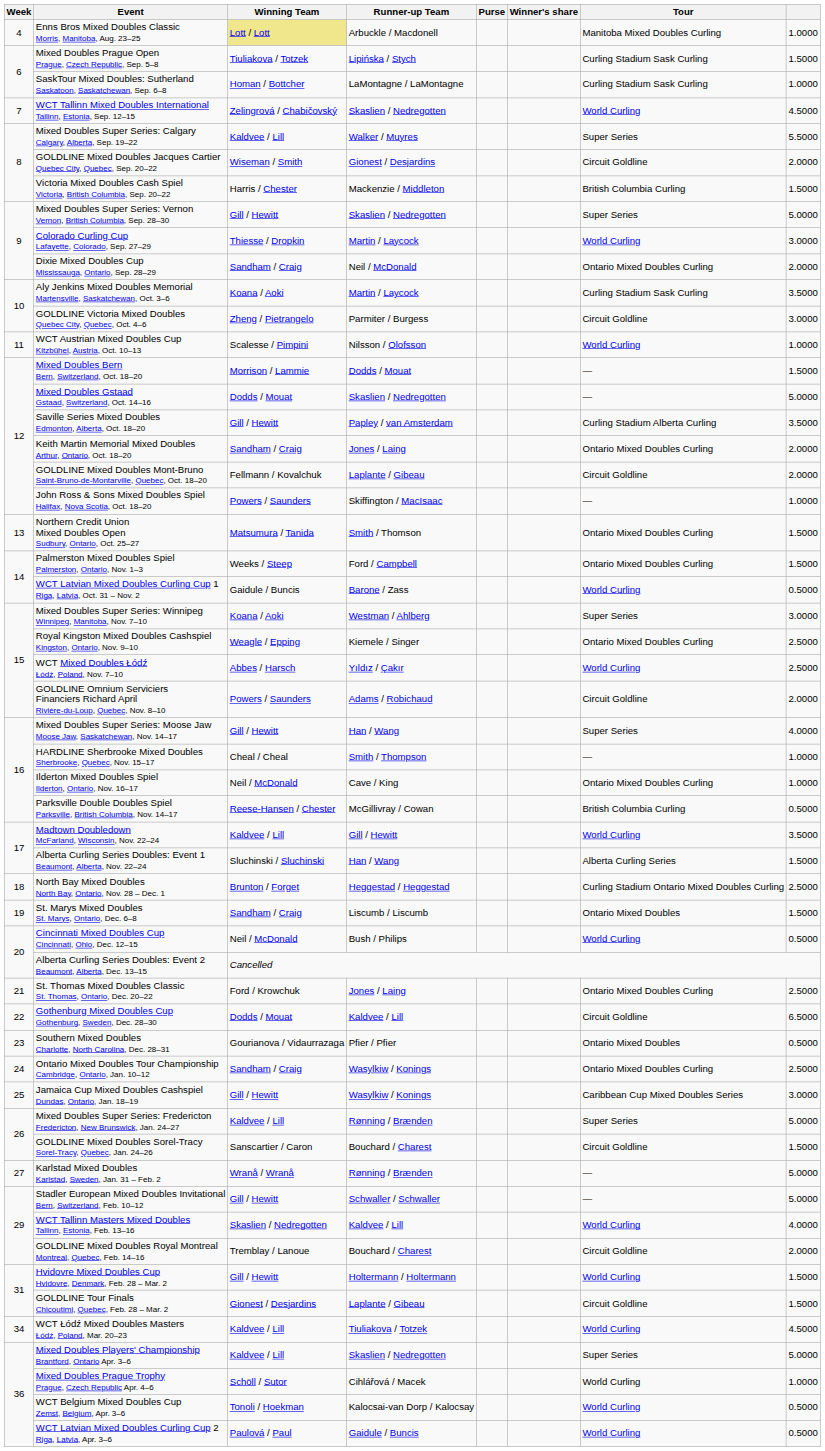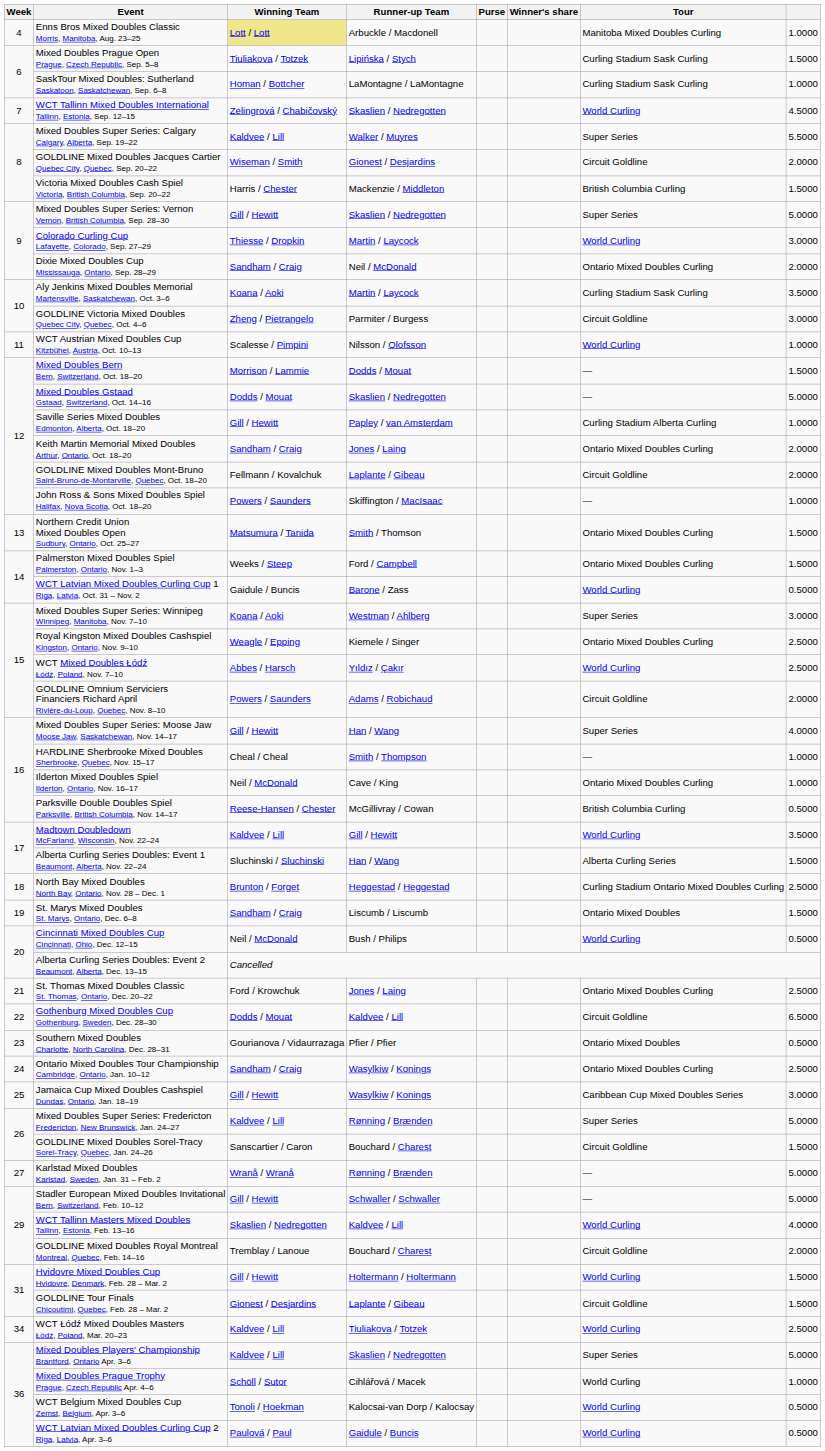 <table class="wikitable sortable" style="margin-right:0;"  é>
 <tr>
 <th scope="col">Week</th>
 <th scope="col">Event</th>
 <th scope="col">Winning Team</th>
 <th scope="col">Runner-up Team</th>
 <th scope="col">Purse</th>
 <th scope="col">Winner's share</th>
 <th scope="col">Tour</th>
 <th scope="col"></th>
 </tr>
 <tr>
 <td align=center>4</td>
 <td>Enns Bros Mixed Doubles Classic <br> <small><a href='#'>Morris</a>, <a href='#'>Manitoba</a>, Aug. 23–25</small></td>
 <td style="background: khaki;"> <a href='#'>Lott</a> / <a href='#'>Lott</a></td>
 <td> Arbuckle / Macdonell</td>
 <td></td>
 <td></td>
 <td>Manitoba Mixed Doubles Curling</td>
 <td>1.0000</td>
 </tr>
 <tr>
 <td align=center rowspan=2>6</td>
 <td>Mixed Doubles Prague Open <br> <small><a href='#'>Prague</a>, <a href='#'>Czech Republic</a>, Sep. 5–8</small></td>
 <td> <a href='#'>Tiuliakova</a> / <a href='#'>Totzek</a></td>
 <td> <a href='#'>Lipińska</a> / <a href='#'>Stych</a></td>
 <td></td>
 <td></td>
 <td>Curling Stadium Sask Curling</td>
 <td>1.5000</td>
 </tr>
 <tr>
 <td>SaskTour Mixed Doubles: Sutherland <br> <small><a href='#'>Saskatoon</a>, <a href='#'>Saskatchewan</a>, Sep. 6–8</small></td>
 <td> <a href='#'>Homan</a> / <a href='#'>Bottcher</a></td>
 <td> LaMontagne / LaMontagne</td>
 <td></td>
 <td></td>
 <td>Curling Stadium Sask Curling</td>
 <td>1.0000</td>
 </tr>
 <tr>
 <td align=center>7</td>
 <td><a href='#'>WCT Tallinn Mixed Doubles International</a> <br> <small><a href='#'>Tallinn</a>, <a href='#'>Estonia</a>, Sep. 12–15</small></td>
 <td> <a href='#'>Zelingrová</a> / <a href='#'>Chabičovský</a></td>
 <td> <a href='#'>Skaslien</a> / <a href='#'>Nedregotten</a></td>
 <td></td>
 <td></td>
 <td><a href='#'>World Curling</a></td>
 <td>4.5000</td>
 </tr>
 <tr>
 <td align=center rowspan=3>8</td>
 <td>Mixed Doubles Super Series: Calgary <br> <small><a href='#'>Calgary</a>, <a href='#'>Alberta</a>, Sep. 19–22</small></td>
 <td> <a href='#'>Kaldvee</a> / <a href='#'>Lill</a></td>
 <td> <a href='#'>Walker</a> /  <a href='#'>Muyres</a></td>
 <td></td>
 <td></td>
 <td>Super Series</td>
 <td>5.5000</td>
 </tr>
 <tr>
 <td>GOLDLINE Mixed Doubles Jacques Cartier <br> <small><a href='#'>Quebec City</a>, <a href='#'>Quebec</a>, Sep. 20–22</small></td>
 <td> <a href='#'>Wiseman</a> / <a href='#'>Smith</a></td>
 <td> <a href='#'>Gionest</a> / <a href='#'>Desjardins</a></td>
 <td></td>
 <td></td>
 <td>Circuit Goldline</td>
 <td>2.0000</td>
 </tr>
 <tr>
 <td>Victoria Mixed Doubles Cash Spiel <br> <small><a href='#'>Victoria</a>, <a href='#'>British Columbia</a>, Sep. 20–22</small></td>
 <td> Harris / <a href='#'>Chester</a></td>
 <td> Mackenzie / <a href='#'>Middleton</a></td>
 <td></td>
 <td></td>
 <td>British Columbia Curling</td>
 <td>1.5000</td>
 </tr>
 <tr>
 <td align=center rowspan=3>9</td>
 <td>Mixed Doubles Super Series: Vernon <br> <small><a href='#'>Vernon</a>, <a href='#'>British Columbia</a>, Sep. 28–30</small></td>
 <td> <a href='#'>Gill</a> / <a href='#'>Hewitt</a></td>
 <td> <a href='#'>Skaslien</a> / <a href='#'>Nedregotten</a></td>
 <td></td>
 <td></td>
 <td>Super Series</td>
 <td>5.0000</td>
 </tr>
 <tr>
 <td><a href='#'>Colorado Curling Cup</a> <br> <small><a href='#'>Lafayette</a>, <a href='#'>Colorado</a>, Sep. 27–29</small></td>
 <td> <a href='#'>Thiesse</a> / <a href='#'>Dropkin</a></td>
 <td> <a href='#'>Martin</a> / <a href='#'>Laycock</a></td>
 <td></td>
 <td></td>
 <td><a href='#'>World Curling</a></td>
 <td>3.0000</td>
 </tr>
 <tr>
 <td>Dixie Mixed Doubles Cup <br> <small><a href='#'>Mississauga</a>, <a href='#'>Ontario</a>, Sep. 28–29</small></td>
 <td> <a href='#'>Sandham</a> / <a href='#'>Craig</a></td>
 <td> Neil / <a href='#'>McDonald</a></td>
 <td></td>
 <td></td>
 <td>Ontario Mixed Doubles Curling</td>
 <td>2.0000</td>
 </tr>
 <tr>
 <td align=center rowspan=2>10</td>
 <td>Aly Jenkins Mixed Doubles Memorial <br> <small><a href='#'>Martensville</a>, <a href='#'>Saskatchewan</a>, Oct. 3–6</small></td>
 <td> <a href='#'>Koana</a> / <a href='#'>Aoki</a></td>
 <td> <a href='#'>Martin</a> / <a href='#'>Laycock</a></td>
 <td></td>
 <td></td>
 <td>Curling Stadium Sask Curling</td>
 <td>3.5000</td>
 </tr>
 <tr>
 <td>GOLDLINE Victoria Mixed Doubles <br> <small><a href='#'>Quebec City</a>, <a href='#'>Quebec</a>, Oct. 4–6</small></td>
 <td> <a href='#'>Zheng</a> / <a href='#'>Pietrangelo</a></td>
 <td> Parmiter / Burgess</td>
 <td></td>
 <td></td>
 <td>Circuit Goldline</td>
 <td>3.0000</td>
 </tr>
 <tr>
 <td align=center>11</td>
 <td>WCT Austrian Mixed Doubles Cup <br> <small><a href='#'>Kitzbühel</a>, <a href='#'>Austria</a>, Oct. 10–13</small></td>
 <td> Scalesse / <a href='#'>Pimpini</a></td>
 <td> Nilsson / <a href='#'>Olofsson</a></td>
 <td></td>
 <td></td>
 <td><a href='#'>World Curling</a></td>
 <td>1.0000</td>
 </tr>
 <tr>
 <td align=center rowspan=6>12</td>
 <td><a href='#'>Mixed Doubles Bern</a> <br> <small><a href='#'>Bern</a>, <a href='#'>Switzerland</a>, Oct. 18–20</small></td>
 <td> <a href='#'>Morrison</a> / <a href='#'>Lammie</a></td>
 <td> <a href='#'>Dodds</a> / <a href='#'>Mouat</a></td>
 <td></td>
 <td></td>
 <td>—</td>
 <td>1.5000</td>
 </tr>
 <tr>
 <td><a href='#'>Mixed Doubles Gstaad</a> <br> <small><a href='#'>Gstaad</a>, <a href='#'>Switzerland</a>, Oct. 14–16</small></td>
 <td> <a href='#'>Dodds</a> / <a href='#'>Mouat</a></td>
 <td> <a href='#'>Skaslien</a> / <a href='#'>Nedregotten</a></td>
 <td></td>
 <td></td>
 <td>—</td>
 <td>5.0000</td>
 </tr>
 <tr>
 <td>Saville Series Mixed Doubles <br> <small><a href='#'>Edmonton</a>, <a href='#'>Alberta</a>, Oct. 18–20</small></td>
 <td> <a href='#'>Gill</a> / <a href='#'>Hewitt</a></td>
 <td> <a href='#'>Papley</a> / <a href='#'>van Amsterdam</a></td>
 <td></td>
 <td></td>
 <td>Curling Stadium Alberta Curling</td>
-<td>3.5000</td>
+<td>1.0000</td>
 </tr>
 <tr>
 <td>Keith Martin Memorial Mixed Doubles <br> <small><a href='#'>Arthur</a>, <a href='#'>Ontario</a>, Oct. 18–20</small></td>
 <td> <a href='#'>Sandham</a> / <a href='#'>Craig</a></td>
 <td> <a href='#'>Jones</a> / <a href='#'>Laing</a></td>
 <td></td>
 <td></td>
 <td>Ontario Mixed Doubles Curling</td>
 <td>2.0000</td>
 </tr>
 <tr>
 <td>GOLDLINE Mixed Doubles Mont-Bruno <br> <small><a href='#'>Saint-Bruno-de-Montarville</a>, <a href='#'>Quebec</a>, Oct. 18–20</small></td>
 <td> Fellmann / Kovalchuk</td>
 <td> <a href='#'>Laplante</a> / <a href='#'>Gibeau</a></td>
 <td></td>
 <td></td>
 <td>Circuit Goldline</td>
 <td>2.0000</td>
 </tr>
 <tr>
 <td>John Ross & Sons Mixed Doubles Spiel <br> <small><a href='#'>Halifax</a>, <a href='#'>Nova Scotia</a>, Oct. 18–20</small></td>
 <td> <a href='#'>Powers</a> / <a href='#'>Saunders</a></td>
 <td> Skiffington / <a href='#'>MacIsaac</a></td>
 <td></td>
 <td></td>
 <td>—</td>
 <td>1.0000</td>
 </tr>
 <tr>
 <td align=center>13</td>
 <td>Northern Credit Union <br> Mixed Doubles Open <br> <small><a href='#'>Sudbury</a>, <a href='#'>Ontario</a>, Oct. 25–27</small></td>
 <td> <a href='#'>Matsumura</a> / <a href='#'>Tanida</a></td>
 <td> <a href='#'>Smith</a> / Thomson</td>
 <td></td>
 <td></td>
 <td>Ontario Mixed Doubles Curling</td>
 <td>1.5000</td>
 </tr>
 <tr>
 <td align=center rowspan=2>14</td>
 <td>Palmerston Mixed Doubles Spiel <br> <small><a href='#'>Palmerston</a>, <a href='#'>Ontario</a>, Nov. 1–3</small></td>
 <td> Weeks / <a href='#'>Steep</a></td>
 <td> Ford / <a href='#'>Campbell</a></td>
 <td></td>
 <td></td>
 <td>Ontario Mixed Doubles Curling</td>
 <td>1.5000</td>
 </tr>
 <tr>
 <td><a href='#'>WCT Latvian Mixed Doubles Curling Cup</a> 1 <br> <small><a href='#'>Riga</a>, <a href='#'>Latvia</a>, Oct. 31 – Nov. 2</small></td>
 <td> Gaidule / Buncis</td>
 <td> <a href='#'>Barone</a> / Zass</td>
 <td></td>
 <td></td>
 <td><a href='#'>World Curling</a></td>
 <td>0.5000</td>
 </tr>
 <tr>
 <td align=center rowspan=4>15</td>
 <td>Mixed Doubles Super Series: Winnipeg <br> <small><a href='#'>Winnipeg</a>, <a href='#'>Manitoba</a>, Nov. 7–10</small></td>
 <td> <a href='#'>Koana</a> / <a href='#'>Aoki</a></td>
 <td> <a href='#'>Westman</a> / <a href='#'>Ahlberg</a></td>
 <td></td>
 <td></td>
 <td>Super Series</td>
 <td>3.0000</td>
 </tr>
 <tr>
 <td>Royal Kingston Mixed Doubles Cashspiel <br> <small><a href='#'>Kingston</a>, <a href='#'>Ontario</a>, Nov. 9–10</small></td>
 <td> <a href='#'>Weagle</a> / <a href='#'>Epping</a></td>
 <td> Kiemele / Singer</td>
 <td></td>
 <td></td>
 <td>Ontario Mixed Doubles Curling</td>
 <td>2.5000</td>
 </tr>
 <tr>
 <td>WCT <a href='#'>Mixed Doubles Łódź</a> <br> <small><a href='#'>Łódź</a>, <a href='#'>Poland</a>, Nov. 7–10</small></td>
 <td> <a href='#'>Abbes</a> / <a href='#'>Harsch</a></td>
 <td> <a href='#'>Yıldız</a> / <a href='#'>Çakır</a></td>
 <td></td>
 <td></td>
 <td><a href='#'>World Curling</a></td>
 <td>2.5000</td>
 </tr>
 <tr>
 <td>GOLDLINE Omnium Serviciers <br> Financiers Richard April <br> <small><a href='#'>Rivière-du-Loup</a>, <a href='#'>Quebec</a>, Nov. 8–10</small></td>
 <td> <a href='#'>Powers</a> / <a href='#'>Saunders</a></td>
 <td> <a href='#'>Adams</a> / <a href='#'>Robichaud</a></td>
 <td></td>
 <td></td>
 <td>Circuit Goldline</td>
 <td>2.0000</td>
 </tr>
 <tr>
 <td align=center rowspan=4>16</td>
 <td>Mixed Doubles Super Series: Moose Jaw <br> <small><a href='#'>Moose Jaw</a>, <a href='#'>Saskatchewan</a>, Nov. 14–17</small></td>
 <td> <a href='#'>Gill</a> / <a href='#'>Hewitt</a></td>
 <td> <a href='#'>Han</a> / <a href='#'>Wang</a></td>
 <td></td>
 <td></td>
 <td>Super Series</td>
 <td>4.0000</td>
 </tr>
 <tr>
 <td>HARDLINE Sherbrooke Mixed Doubles <br> <small><a href='#'>Sherbrooke</a>, <a href='#'>Quebec</a>, Nov. 15–17</small></td>
 <td> Cheal / Cheal</td>
 <td> <a href='#'>Smith</a> / <a href='#'>Thompson</a></td>
 <td></td>
 <td></td>
 <td>—</td>
 <td>1.0000</td>
 </tr>
 <tr>
 <td>Ilderton Mixed Doubles Spiel <br> <small><a href='#'>Ilderton</a>, <a href='#'>Ontario</a>, Nov. 16–17</small></td>
 <td> Neil / <a href='#'>McDonald</a></td>
 <td> Cave / King</td>
 <td></td>
 <td></td>
 <td>Ontario Mixed Doubles Curling</td>
 <td>1.0000</td>
 </tr>
 <tr>
 <td>Parksville Double Doubles Spiel <br> <small><a href='#'>Parksville</a>, <a href='#'>British Columbia</a>, Nov. 14–17</small></td>
 <td> <a href='#'>Reese-Hansen</a> / <a href='#'>Chester</a></td>
 <td> McGillivray / Cowan</td>
 <td></td>
 <td></td>
 <td>British Columbia Curling</td>
 <td>0.5000</td>
 </tr>
 <tr>
 <td align=center rowspan=2>17</td>
 <td><a href='#'>Madtown Doubledown</a> <br> <small><a href='#'>McFarland</a>, <a href='#'>Wisconsin</a>, Nov. 22–24</small></td>
 <td> <a href='#'>Kaldvee</a> / <a href='#'>Lill</a></td>
 <td> <a href='#'>Gill</a> / <a href='#'>Hewitt</a></td>
 <td></td>
 <td></td>
 <td><a href='#'>World Curling</a></td>
 <td>3.5000</td>
 </tr>
 <tr>
 <td>Alberta Curling Series Doubles: Event 1 <br> <small><a href='#'>Beaumont</a>, <a href='#'>Alberta</a>, Nov. 22–24</small></td>
 <td> Sluchinski / <a href='#'>Sluchinski</a></td>
 <td> <a href='#'>Han</a> / <a href='#'>Wang</a></td>
 <td></td>
 <td></td>
 <td>Alberta Curling Series</td>
 <td>1.5000</td>
 </tr>
 <tr>
 <td align=center>18</td>
 <td>North Bay Mixed Doubles <br> <small><a href='#'>North Bay</a>, <a href='#'>Ontario</a>, Nov. 28 – Dec. 1</small></td>
 <td> <a href='#'>Brunton</a> / <a href='#'>Forget</a></td>
 <td> <a href='#'>Heggestad</a> / <a href='#'>Heggestad</a></td>
 <td></td>
 <td></td>
 <td>Curling Stadium Ontario Mixed Doubles Curling</td>
 <td>2.5000</td>
 </tr>
 <tr>
 <td align=center>19</td>
 <td>St. Marys Mixed Doubles <br> <small><a href='#'>St. Marys</a>, <a href='#'>Ontario</a>, Dec. 6–8</small></td>
 <td> <a href='#'>Sandham</a> / <a href='#'>Craig</a></td>
 <td> Liscumb / Liscumb</td>
 <td></td>
 <td></td>
 <td>Ontario Mixed Doubles</td>
 <td>1.5000</td>
 </tr>
 <tr>
 <td align=center rowspan=2>20</td>
 <td><a href='#'>Cincinnati Mixed Doubles Cup</a> <br> <small><a href='#'>Cincinnati</a>, <a href='#'>Ohio</a>, Dec. 12–15</small></td>
 <td> Neil / <a href='#'>McDonald</a></td>
 <td> Bush / Philips</td>
 <td></td>
 <td></td>
 <td><a href='#'>World Curling</a></td>
 <td>0.5000</td>
 </tr>
 <tr>
 <td>Alberta Curling Series Doubles: Event 2 <br> <small><a href='#'>Beaumont</a>, <a href='#'>Alberta</a>, Dec. 13–15</small></td>
 <td colspan="6"><em>Cancelled</em></td>
 </tr>
 <tr>
 <td align=center>21</td>
 <td>St. Thomas Mixed Doubles Classic <br> <small><a href='#'>St. Thomas</a>, <a href='#'>Ontario</a>, Dec. 20–22</small></td>
 <td> Ford / Krowchuk</td>
 <td> <a href='#'>Jones</a> / <a href='#'>Laing</a></td>
 <td></td>
 <td></td>
 <td>Ontario Mixed Doubles Curling</td>
 <td>2.5000</td>
 </tr>
 <tr>
 <td align=center>22</td>
 <td><a href='#'>Gothenburg Mixed Doubles Cup</a> <br> <small><a href='#'>Gothenburg</a>, <a href='#'>Sweden</a>, Dec. 28–30</small></td>
 <td> <a href='#'>Dodds</a> / <a href='#'>Mouat</a></td>
 <td> <a href='#'>Kaldvee</a> / <a href='#'>Lill</a></td>
 <td></td>
 <td></td>
 <td>Circuit Goldline</td>
 <td>6.5000</td>
 </tr>
 <tr>
 <td align=center>23</td>
 <td>Southern Mixed Doubles <br> <small><a href='#'>Charlotte</a>, <a href='#'>North Carolina</a>, Dec. 28–31</small></td>
 <td> Gourianova / Vidaurrazaga</td>
 <td> Pfier / Pfier</td>
 <td></td>
 <td></td>
 <td>Ontario Mixed Doubles</td>
 <td>0.5000</td>
 </tr>
 <tr>
 <td align=center>24</td>
 <td>Ontario Mixed Doubles Tour Championship <br> <small><a href='#'>Cambridge</a>, <a href='#'>Ontario</a>, Jan. 10–12</small></td>
 <td> <a href='#'>Sandham</a> / <a href='#'>Craig</a></td>
 <td> <a href='#'>Wasylkiw</a> / <a href='#'>Konings</a></td>
 <td></td>
 <td></td>
 <td>Ontario Mixed Doubles Curling</td>
 <td>2.5000</td>
 </tr>
 <tr>
 <td align=center>25</td>
 <td>Jamaica Cup Mixed Doubles Cashspiel <br> <small><a href='#'>Dundas</a>, <a href='#'>Ontario</a>, Jan. 18–19</small></td>
 <td> <a href='#'>Gill</a> / <a href='#'>Hewitt</a></td>
 <td> <a href='#'>Wasylkiw</a> / <a href='#'>Konings</a></td>
 <td></td>
 <td></td>
 <td>Caribbean Cup Mixed Doubles Series</td>
 <td>3.0000</td>
 </tr>
 <tr>
 <td align=center rowspan=2>26</td>
 <td>Mixed Doubles Super Series: Fredericton <br> <small><a href='#'>Fredericton</a>, <a href='#'>New Brunswick</a>, Jan. 24–27</small></td>
 <td> <a href='#'>Kaldvee</a> / <a href='#'>Lill</a></td>
 <td> <a href='#'>Rønning</a> / <a href='#'>Brænden</a></td>
 <td></td>
 <td></td>
 <td>Super Series</td>
 <td>5.0000</td>
 </tr>
 <tr>
 <td>GOLDLINE Mixed Doubles Sorel-Tracy <br> <small><a href='#'>Sorel-Tracy</a>, <a href='#'>Quebec</a>, Jan. 24–26</small></td>
 <td> Sanscartier / Caron</td>
 <td> Bouchard / <a href='#'>Charest</a></td>
 <td></td>
 <td></td>
 <td>Circuit Goldline</td>
 <td>1.5000</td>
 </tr>
 <tr>
 <td align=center>27</td>
 <td>Karlstad Mixed Doubles <br> <small><a href='#'>Karlstad</a>, <a href='#'>Sweden</a>, Jan. 31 – Feb. 2</small></td>
 <td> <a href='#'>Wranå</a> / <a href='#'>Wranå</a></td>
 <td> <a href='#'>Rønning</a> / <a href='#'>Brænden</a></td>
 <td></td>
 <td></td>
 <td>—</td>
 <td>5.0000</td>
 </tr>
 <tr>
 <td align=center rowspan=3>29</td>
 <td>Stadler European Mixed Doubles Invitational <br> <small><a href='#'>Bern</a>, <a href='#'>Switzerland</a>, Feb. 10–12</small></td>
 <td> <a href='#'>Gill</a> / <a href='#'>Hewitt</a></td>
 <td> <a href='#'>Schwaller</a> / <a href='#'>Schwaller</a></td>
 <td></td>
 <td></td>
 <td>—</td>
 <td>5.0000</td>
 </tr>
 <tr>
 <td><a href='#'>WCT Tallinn Masters Mixed Doubles</a> <br> <small><a href='#'>Tallinn</a>, <a href='#'>Estonia</a>, Feb. 13–16</small></td>
 <td> <a href='#'>Skaslien</a> / <a href='#'>Nedregotten</a></td>
 <td> <a href='#'>Kaldvee</a> / <a href='#'>Lill</a></td>
 <td></td>
 <td></td>
 <td><a href='#'>World Curling</a></td>
 <td>4.0000</td>
 </tr>
 <tr>
 <td>GOLDLINE Mixed Doubles Royal Montreal <br> <small><a href='#'>Montreal</a>, <a href='#'>Quebec</a>, Feb. 14–16</small></td>
 <td> Tremblay / Lanoue</td>
 <td> Bouchard / <a href='#'>Charest</a></td>
 <td></td>
 <td></td>
 <td>Circuit Goldline</td>
 <td>2.0000</td>
 </tr>
 <tr>
 <td align=center rowspan=2>31</td>
 <td><a href='#'>Hvidovre Mixed Doubles Cup</a><br> <small><a href='#'>Hvidovre</a>, <a href='#'>Denmark</a>, Feb. 28 – Mar. 2</small></td>
 <td> <a href='#'>Gill</a> / <a href='#'>Hewitt</a></td>
 <td> <a href='#'>Holtermann</a> / <a href='#'>Holtermann</a></td>
 <td></td>
 <td></td>
 <td><a href='#'>World Curling</a></td>
 <td>1.5000</td>
 </tr>
 <tr>
 <td>GOLDLINE Tour Finals <br> <small><a href='#'>Chicoutimi</a>, <a href='#'>Quebec</a>, Feb. 28 – Mar. 2</small></td>
 <td> <a href='#'>Gionest</a> / <a href='#'>Desjardins</a></td>
 <td> <a href='#'>Laplante</a> / <a href='#'>Gibeau</a></td>
 <td></td>
 <td></td>
 <td>Circuit Goldline</td>
 <td>1.5000</td>
 </tr>
 <tr>
 <td align=center>34</td>
 <td>WCT Łódź Mixed Doubles Masters <br> <small><a href='#'>Łódź</a>, <a href='#'>Poland</a>, Mar. 20–23</small></td>
 <td> <a href='#'>Kaldvee</a> / <a href='#'>Lill</a></td>
 <td> <a href='#'>Tiuliakova</a> / <a href='#'>Totzek</a></td>
 <td></td>
 <td></td>
 <td><a href='#'>World Curling</a></td>
-<td>4.5000</td>
+<td>2.5000</td>
 </tr>
 <tr>
 <td align=center rowspan=4>36</td>
 <td><a href='#'>Mixed Doubles Players' Championship</a> <br> <small><a href='#'>Brantford</a>, <a href='#'>Ontario</a> Apr. 3–6</small></td>
 <td> <a href='#'>Kaldvee</a> / <a href='#'>Lill</a></td>
 <td> <a href='#'>Skaslien</a> / <a href='#'>Nedregotten</a></td>
 <td></td>
 <td></td>
 <td>Super Series</td>
 <td>5.0000</td>
 </tr>
 <tr>
 <td><a href='#'>Mixed Doubles Prague Trophy</a> <br> <small><a href='#'>Prague</a>, <a href='#'>Czech Republic</a> Apr. 4–6</small></td>
 <td> <a href='#'>Schöll</a> / <a href='#'>Sutor</a></td>
 <td> Cihlářová / Macek</td>
 <td></td>
 <td></td>
 <td>World Curling</td>
 <td>1.0000</td>
 </tr>
 <tr>
 <td>WCT Belgium Mixed Doubles Cup <br> <small><a href='#'>Zemst</a>, <a href='#'>Belgium</a>, Apr. 3–6</small></td>
 <td> <a href='#'>Tonoli</a> / <a href='#'>Hoekman</a></td>
 <td> Kalocsai-van Dorp / Kalocsay</td>
 <td></td>
 <td></td>
 <td><a href='#'>World Curling</a></td>
 <td>0.5000</td>
 </tr>
 <tr>
 <td><a href='#'>WCT Latvian Mixed Doubles Curling Cup</a> 2 <br> <small><a href='#'>Riga</a>, <a href='#'>Latvia</a>, Apr. 3–6</small></td>
 <td> <a href='#'>Paulová</a> / <a href='#'>Paul</a></td>
 <td> <a href='#'>Gaidule</a> / <a href='#'>Buncis</a></td>
 <td></td>
 <td></td>
 <td><a href='#'>World Curling</a></td>
 <td>0.5000</td>
 </tr>
 </table>
